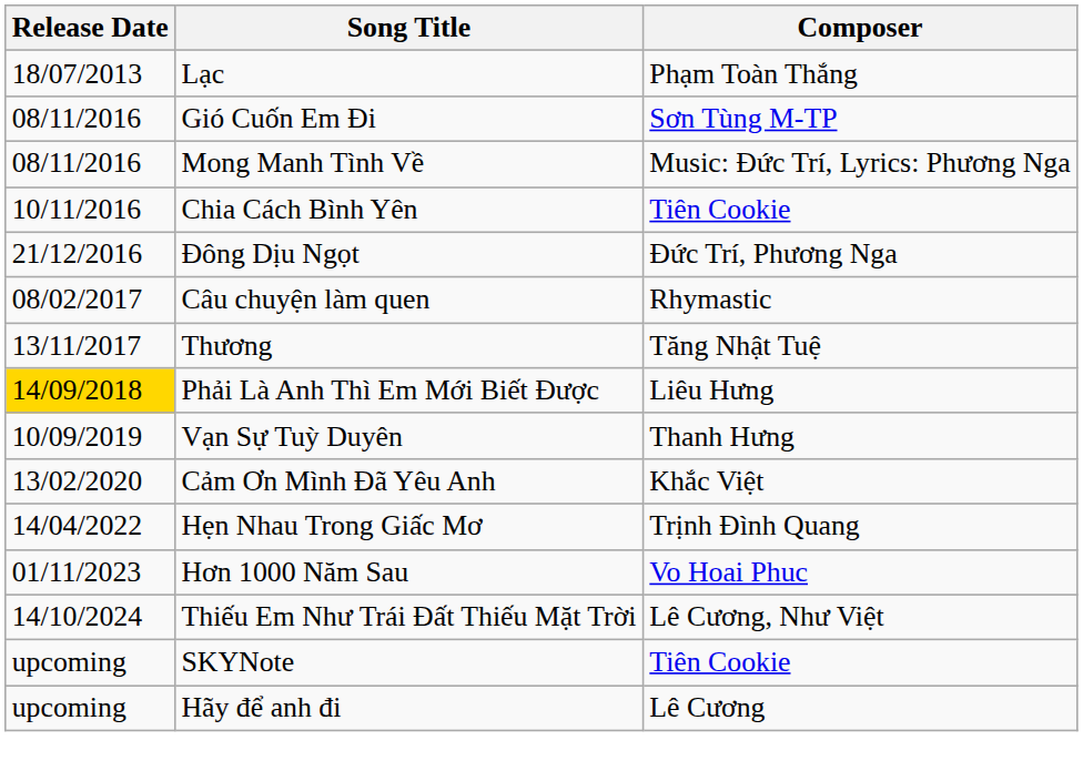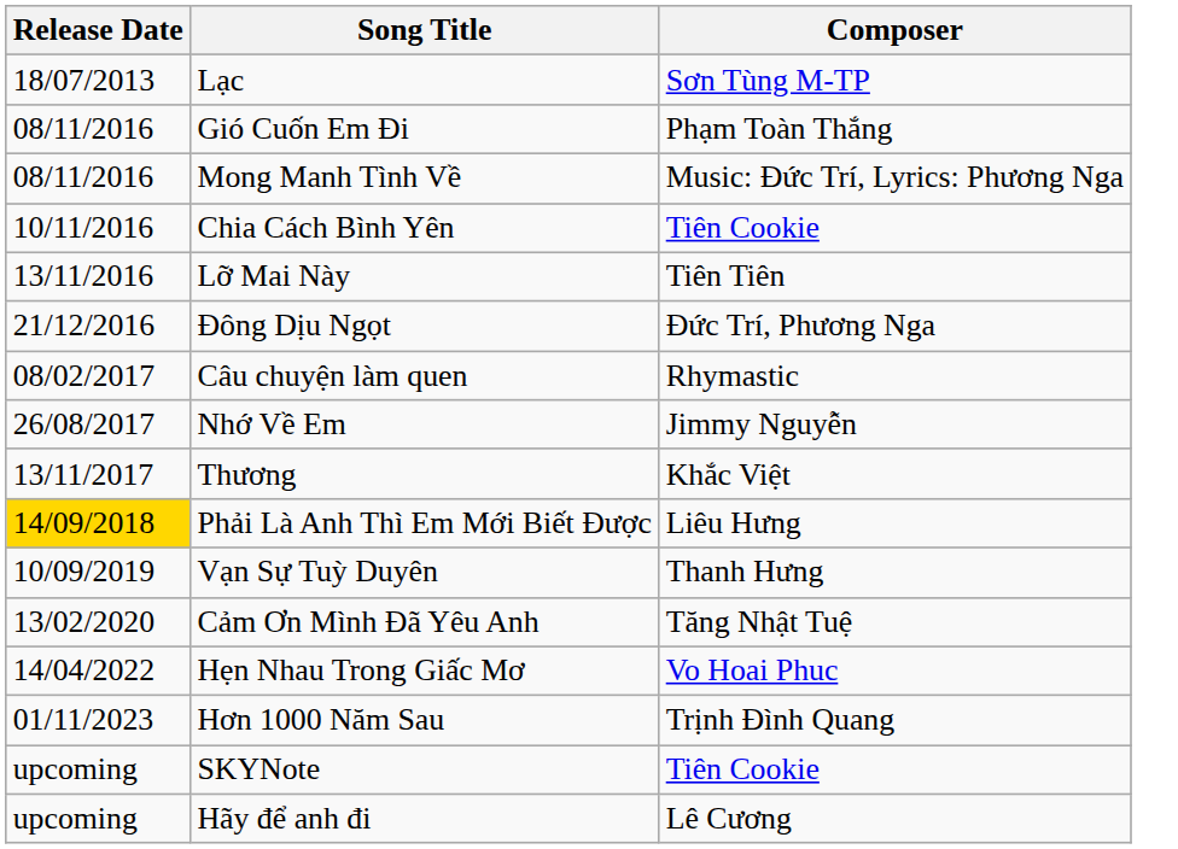 <table class="wikitable">
 <tr>
 <th>Release Date</th>
 <th>Song Title</th>
 <th>Composer</th>
 </tr>
 <tr>
 <td>18/07/2013</td>
 <td>Lạc</td>
-<td>Phạm Toàn Thắng</td>
+<td><a href='#'>Sơn Tùng M-TP</a></td>
 </tr>
 <tr>
 <td>08/11/2016</td>
 <td>Gió Cuốn Em Đi</td>
-<td><a href='#'>Sơn Tùng M-TP</a></td>
+<td>Phạm Toàn Thắng</td>
 </tr>
 <tr>
 <td>08/11/2016</td>
 <td>Mong Manh Tình Về</td>
 <td>Music: Đức Trí, Lyrics: Phương Nga</td>
 </tr>
 <tr>
 <td>10/11/2016</td>
 <td>Chia Cách Bình Yên</td>
 <td><a href='#'>Tiên Cookie</a></td>
 </tr>
 <tr>
+<td>13/11/2016</td>
+<td>Lỡ Mai Này</td>
+<td>Tiên Tiên</td>
+</tr>
+<tr>
 <td>21/12/2016</td>
 <td>Đông Dịu Ngọt</td>
 <td>Đức Trí, Phương Nga</td>
 </tr>
 <tr>
 <td>08/02/2017</td>
 <td>Câu chuyện làm quen</td>
 <td>Rhymastic</td>
 </tr>
 <tr>
+<td>26/08/2017</td>
+<td>Nhớ Về Em</td>
+<td>Jimmy Nguyễn</td>
+</tr>
+<tr>
 <td>13/11/2017</td>
 <td>Thương</td>
-<td>Tăng Nhật Tuệ</td>
+<td>Khắc Việt</td>
 </tr>
 <tr>
 <td style="background: gold;">14/09/2018</td>
 <td>Phải Là Anh Thì Em Mới Biết Được</td>
 <td>Liêu Hưng</td>
 </tr>
 <tr>
 <td>10/09/2019</td>
 <td>Vạn Sự Tuỳ Duyên</td>
 <td>Thanh Hưng</td>
 </tr>
 <tr>
 <td>13/02/2020</td>
 <td>Cảm Ơn Mình Đã Yêu Anh</td>
-<td>Khắc Việt</td>
+<td>Tăng Nhật Tuệ</td>
 </tr>
 <tr>
 <td>14/04/2022</td>
 <td>Hẹn Nhau Trong Giấc Mơ</td>
-<td>Trịnh Đình Quang</td>
+<td><a href='#'>Vo Hoai Phuc</a></td>
 </tr>
 <tr>
 <td>01/11/2023</td>
 <td>Hơn 1000 Năm Sau</td>
-<td><a href='#'>Vo Hoai Phuc</a></td>
-</tr>
-<tr>
-<td>14/10/2024</td>
-<td>Thiếu Em Như Trái Đất Thiếu Mặt Trời</td>
-<td>Lê Cương, Như Việt</td>
+<td>Trịnh Đình Quang</td>
 </tr>
 <tr>
 <td>upcoming</td>
 <td>SKYNote</td>
 <td><a href='#'>Tiên Cookie</a></td>
 </tr>
 <tr>
 <td>upcoming</td>
 <td>Hãy để anh đi</td>
 <td>Lê Cương</td>
 </tr>
 </table>
